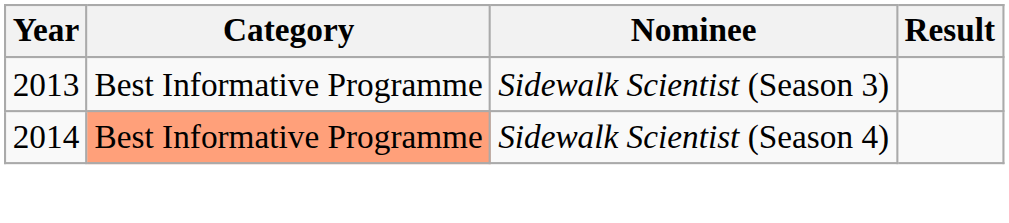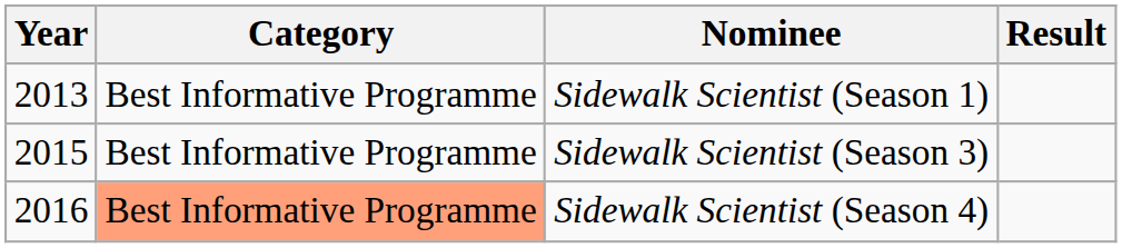 <table class="wikitable sortable">
 <tr>
 <th>Year</th>
 <th>Category</th>
 <th>Nominee</th>
 <th>Result</th>
 </tr>
 <tr>
 <td>2013</td>
 <td>Best Informative Programme</td>
+<td><em>Sidewalk Scientist</em> (Season 1)</td>
+<td></td>
+</tr>
+<tr>
+<td>2015</td>
+<td>Best Informative Programme</td>
 <td><em>Sidewalk Scientist</em> (Season 3)</td>
 <td></td>
 </tr>
 <tr>
-<td>2014</td>
+<td>2016</td>
 <td style="background: lightsalmon;">Best Informative Programme</td>
 <td><em>Sidewalk Scientist</em> (Season 4)</td>
 <td></td>
 </tr>
 </table>
